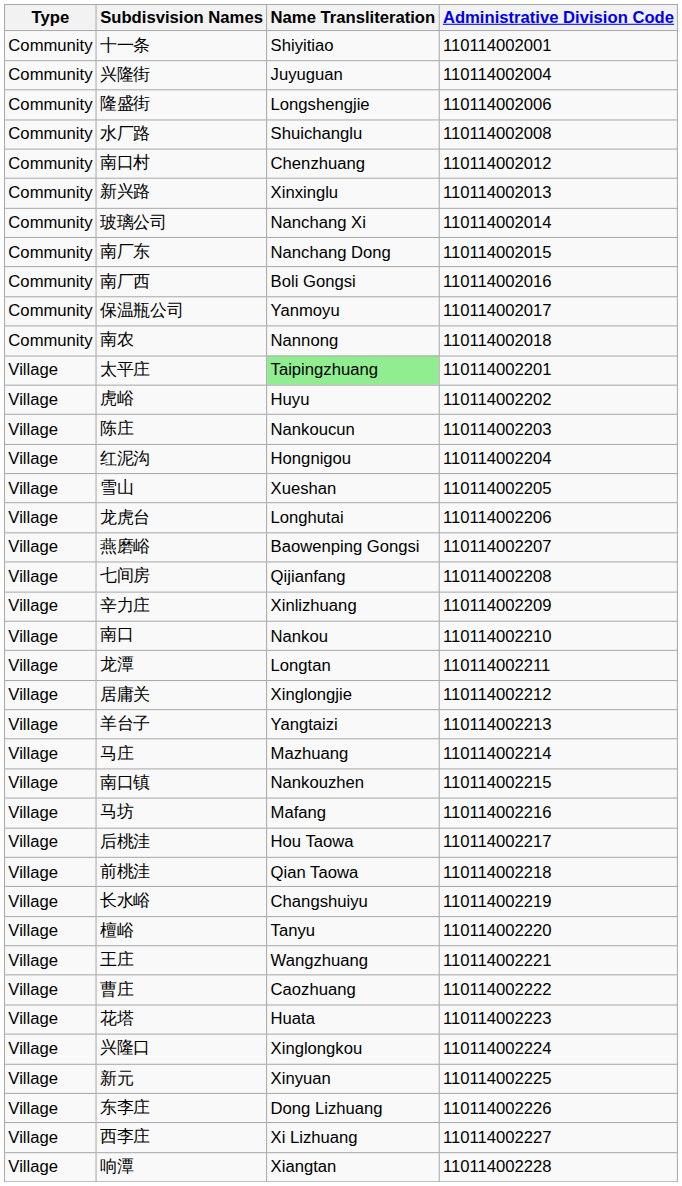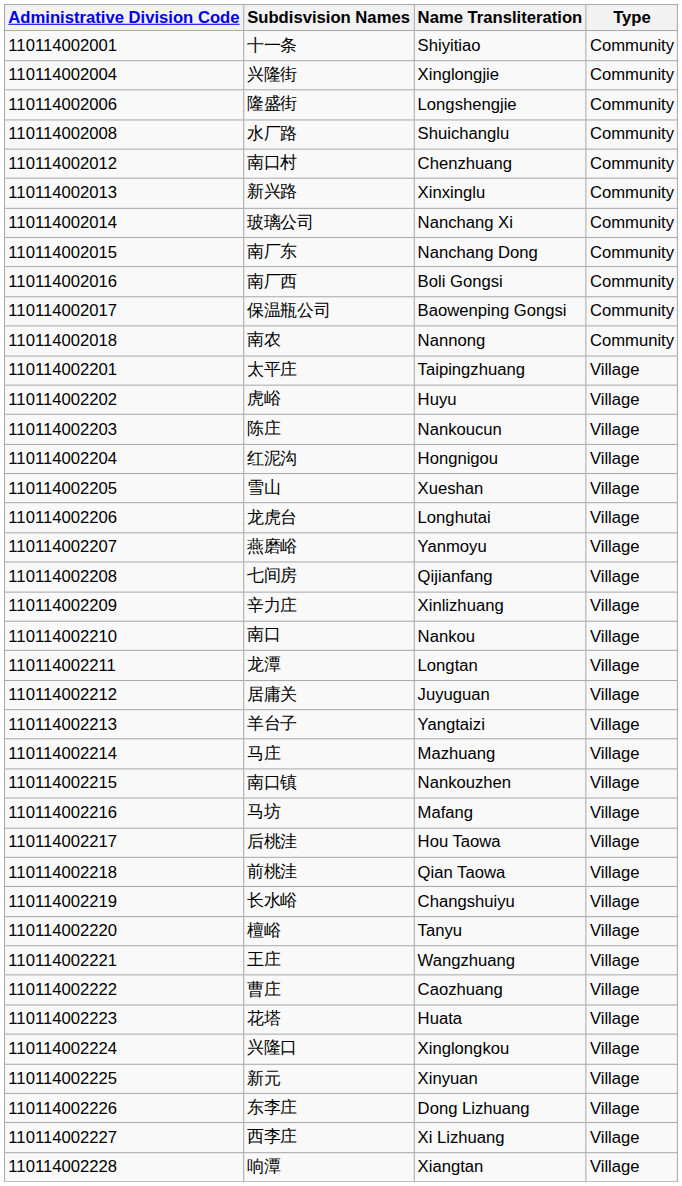 <table class="wikitable sortable">
 <tr>
-<th>Type</th>
+<th><a href='#'>Administrative Division Code</a></th>
 <th>Subdisvision Names</th>
 <th>Name Transliteration</th>
-<th><a href='#'>Administrative Division Code</a></th>
+<th>Type</th>
 </tr>
 <tr>
-<td>Community</td>
+<td>110114002001</td>
 <td>十一条</td>
 <td>Shiyitiao</td>
-<td>110114002001</td>
+<td>Community</td>
 </tr>
 <tr>
+<td>110114002004</td>
+<td>兴隆街</td>
+<td>Xinglongjie</td>
 <td>Community</td>
-<td>兴隆街</td>
-<td>Juyuguan</td>
-<td>110114002004</td>
 </tr>
 <tr>
-<td>Community</td>
+<td>110114002006</td>
 <td>隆盛街</td>
 <td>Longshengjie</td>
-<td>110114002006</td>
+<td>Community</td>
 </tr>
 <tr>
-<td>Community</td>
+<td>110114002008</td>
 <td>水厂路</td>
 <td>Shuichanglu</td>
-<td>110114002008</td>
+<td>Community</td>
 </tr>
 <tr>
-<td>Community</td>
+<td>110114002012</td>
 <td>南口村</td>
 <td>Chenzhuang</td>
-<td>110114002012</td>
+<td>Community</td>
 </tr>
 <tr>
-<td>Community</td>
+<td>110114002013</td>
 <td>新兴路</td>
 <td>Xinxinglu</td>
-<td>110114002013</td>
+<td>Community</td>
 </tr>
 <tr>
-<td>Community</td>
+<td>110114002014</td>
 <td>玻璃公司</td>
 <td>Nanchang Xi</td>
-<td>110114002014</td>
+<td>Community</td>
 </tr>
 <tr>
-<td>Community</td>
+<td>110114002015</td>
 <td>南厂东</td>
 <td>Nanchang Dong</td>
-<td>110114002015</td>
+<td>Community</td>
 </tr>
 <tr>
-<td>Community</td>
+<td>110114002016</td>
 <td>南厂西</td>
 <td>Boli Gongsi</td>
-<td>110114002016</td>
+<td>Community</td>
 </tr>
 <tr>
+<td>110114002017</td>
+<td>保温瓶公司</td>
+<td>Baowenping Gongsi</td>
 <td>Community</td>
-<td>保温瓶公司</td>
-<td>Yanmoyu</td>
-<td>110114002017</td>
 </tr>
 <tr>
-<td>Community</td>
+<td>110114002018</td>
 <td>南农</td>
 <td>Nannong</td>
-<td>110114002018</td>
+<td>Community</td>
 </tr>
 <tr>
+<td>110114002201</td>
+<td>太平庄</td>
+<td>Taipingzhuang</td>
 <td>Village</td>
-<td>太平庄</td>
-<td style="background: lightgreen;">Taipingzhuang</td>
-<td>110114002201</td>
 </tr>
 <tr>
-<td>Village</td>
+<td>110114002202</td>
 <td>虎峪</td>
 <td>Huyu</td>
-<td>110114002202</td>
+<td>Village</td>
 </tr>
 <tr>
-<td>Village</td>
+<td>110114002203</td>
 <td>陈庄</td>
 <td>Nankoucun</td>
-<td>110114002203</td>
+<td>Village</td>
 </tr>
 <tr>
-<td>Village</td>
+<td>110114002204</td>
 <td>红泥沟</td>
 <td>Hongnigou</td>
-<td>110114002204</td>
+<td>Village</td>
 </tr>
 <tr>
-<td>Village</td>
+<td>110114002205</td>
 <td>雪山</td>
 <td>Xueshan</td>
-<td>110114002205</td>
+<td>Village</td>
 </tr>
 <tr>
-<td>Village</td>
+<td>110114002206</td>
 <td>龙虎台</td>
 <td>Longhutai</td>
-<td>110114002206</td>
+<td>Village</td>
 </tr>
 <tr>
+<td>110114002207</td>
+<td>燕磨峪</td>
+<td>Yanmoyu</td>
 <td>Village</td>
-<td>燕磨峪</td>
-<td>Baowenping Gongsi</td>
-<td>110114002207</td>
 </tr>
 <tr>
-<td>Village</td>
+<td>110114002208</td>
 <td>七间房</td>
 <td>Qijianfang</td>
-<td>110114002208</td>
+<td>Village</td>
 </tr>
 <tr>
-<td>Village</td>
+<td>110114002209</td>
 <td>辛力庄</td>
 <td>Xinlizhuang</td>
-<td>110114002209</td>
+<td>Village</td>
 </tr>
 <tr>
-<td>Village</td>
+<td>110114002210</td>
 <td>南口</td>
 <td>Nankou</td>
-<td>110114002210</td>
+<td>Village</td>
 </tr>
 <tr>
-<td>Village</td>
+<td>110114002211</td>
 <td>龙潭</td>
 <td>Longtan</td>
-<td>110114002211</td>
+<td>Village</td>
 </tr>
 <tr>
+<td>110114002212</td>
+<td>居庸关</td>
+<td>Juyuguan</td>
 <td>Village</td>
-<td>居庸关</td>
-<td>Xinglongjie</td>
-<td>110114002212</td>
 </tr>
 <tr>
-<td>Village</td>
+<td>110114002213</td>
 <td>羊台子</td>
 <td>Yangtaizi</td>
-<td>110114002213</td>
+<td>Village</td>
 </tr>
 <tr>
-<td>Village</td>
+<td>110114002214</td>
 <td>马庄</td>
 <td>Mazhuang</td>
-<td>110114002214</td>
+<td>Village</td>
 </tr>
 <tr>
-<td>Village</td>
+<td>110114002215</td>
 <td>南口镇</td>
 <td>Nankouzhen</td>
-<td>110114002215</td>
+<td>Village</td>
 </tr>
 <tr>
-<td>Village</td>
+<td>110114002216</td>
 <td>马坊</td>
 <td>Mafang</td>
-<td>110114002216</td>
+<td>Village</td>
 </tr>
 <tr>
-<td>Village</td>
+<td>110114002217</td>
 <td>后桃洼</td>
 <td>Hou Taowa</td>
-<td>110114002217</td>
+<td>Village</td>
 </tr>
 <tr>
-<td>Village</td>
+<td>110114002218</td>
 <td>前桃洼</td>
 <td>Qian Taowa</td>
-<td>110114002218</td>
+<td>Village</td>
 </tr>
 <tr>
-<td>Village</td>
+<td>110114002219</td>
 <td>长水峪</td>
 <td>Changshuiyu</td>
-<td>110114002219</td>
+<td>Village</td>
 </tr>
 <tr>
-<td>Village</td>
+<td>110114002220</td>
 <td>檀峪</td>
 <td>Tanyu</td>
-<td>110114002220</td>
+<td>Village</td>
 </tr>
 <tr>
-<td>Village</td>
+<td>110114002221</td>
 <td>王庄</td>
 <td>Wangzhuang</td>
-<td>110114002221</td>
+<td>Village</td>
 </tr>
 <tr>
-<td>Village</td>
+<td>110114002222</td>
 <td>曹庄</td>
 <td>Caozhuang</td>
-<td>110114002222</td>
+<td>Village</td>
 </tr>
 <tr>
-<td>Village</td>
+<td>110114002223</td>
 <td>花塔</td>
 <td>Huata</td>
-<td>110114002223</td>
+<td>Village</td>
 </tr>
 <tr>
-<td>Village</td>
+<td>110114002224</td>
 <td>兴隆口</td>
 <td>Xinglongkou</td>
-<td>110114002224</td>
+<td>Village</td>
 </tr>
 <tr>
-<td>Village</td>
+<td>110114002225</td>
 <td>新元</td>
 <td>Xinyuan</td>
-<td>110114002225</td>
+<td>Village</td>
 </tr>
 <tr>
-<td>Village</td>
+<td>110114002226</td>
 <td>东李庄</td>
 <td>Dong Lizhuang</td>
-<td>110114002226</td>
+<td>Village</td>
 </tr>
 <tr>
-<td>Village</td>
+<td>110114002227</td>
 <td>西李庄</td>
 <td>Xi Lizhuang</td>
-<td>110114002227</td>
+<td>Village</td>
 </tr>
 <tr>
-<td>Village</td>
+<td>110114002228</td>
 <td>响潭</td>
 <td>Xiangtan</td>
-<td>110114002228</td>
+<td>Village</td>
 </tr>
 </table>
